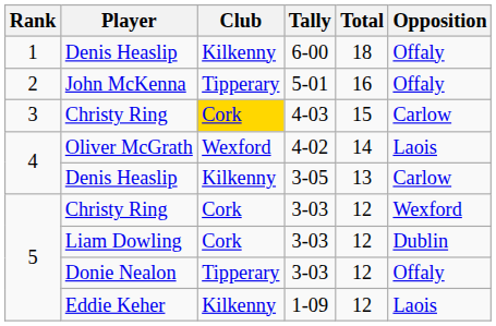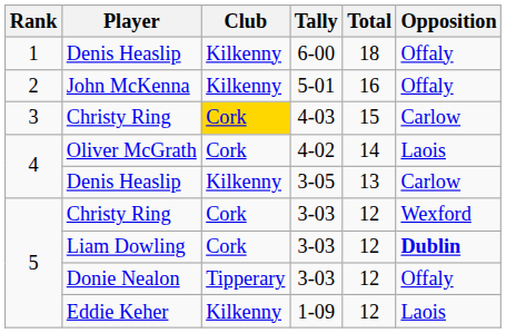 <table class="wikitable">
 <tr>
 <th>Rank</th>
 <th>Player</th>
 <th>Club</th>
 <th>Tally</th>
 <th>Total</th>
 <th>Opposition</th>
 </tr>
 <tr>
 <td rowspan="1" style="text-align:center;">1</td>
 <td><a href='#'>Denis Heaslip</a></td>
 <td><a href='#'>Kilkenny</a></td>
 <td align=center>6-00</td>
 <td align=center>18</td>
 <td><a href='#'>Offaly</a></td>
 </tr>
 <tr>
 <td rowspan="1" style="text-align:center;">2</td>
 <td><a href='#'>John McKenna</a></td>
-<td><a href='#'>Tipperary</a></td>
+<td><a href='#'>Kilkenny</a></td>
 <td align=center>5-01</td>
 <td align=center>16</td>
 <td><a href='#'>Offaly</a></td>
 </tr>
 <tr>
 <td rowspan="1" style="text-align:center;">3</td>
 <td><a href='#'>Christy Ring</a></td>
 <td style="background: gold;"><a href='#'>Cork</a></td>
 <td align=center>4-03</td>
 <td align=center>15</td>
 <td><a href='#'>Carlow</a></td>
 </tr>
 <tr>
 <td rowspan="2" style="text-align:center;">4</td>
 <td><a href='#'>Oliver McGrath</a></td>
-<td><a href='#'>Wexford</a></td>
+<td><a href='#'>Cork</a></td>
 <td align=center>4-02</td>
 <td align=center>14</td>
 <td><a href='#'>Laois</a></td>
 </tr>
 <tr>
 <td><a href='#'>Denis Heaslip</a></td>
 <td><a href='#'>Kilkenny</a></td>
 <td align=center>3-05</td>
 <td align=center>13</td>
 <td><a href='#'>Carlow</a></td>
 </tr>
 <tr>
 <td rowspan="4" style="text-align:center;">5</td>
 <td><a href='#'>Christy Ring</a></td>
 <td><a href='#'>Cork</a></td>
 <td align=center>3-03</td>
 <td align=center>12</td>
 <td><a href='#'>Wexford</a></td>
 </tr>
 <tr>
 <td><a href='#'>Liam Dowling</a></td>
 <td><a href='#'>Cork</a></td>
 <td align=center>3-03</td>
 <td align=center>12</td>
-<td><a href='#'>Dublin</a></td>
+<td><strong><a href='#'>Dublin</a></strong></td>
 </tr>
 <tr>
 <td><a href='#'>Donie Nealon</a></td>
 <td><a href='#'>Tipperary</a></td>
 <td align=center>3-03</td>
 <td align=center>12</td>
 <td><a href='#'>Offaly</a></td>
 </tr>
 <tr>
 <td><a href='#'>Eddie Keher</a></td>
 <td><a href='#'>Kilkenny</a></td>
 <td align=center>1-09</td>
 <td align=center>12</td>
 <td><a href='#'>Laois</a></td>
 </tr>
 </table>
